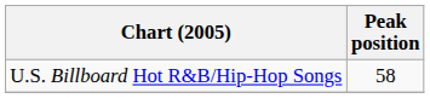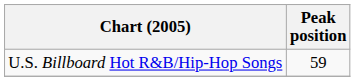 <table class="wikitable">
 <tr>
 <th>Chart (2005)</th>
 <th>Peak<br>position</th>
 </tr>
 <tr>
 <td>U.S. <em>Billboard</em> <a href='#'>Hot R&B/Hip-Hop Songs</a></td>
-<td align="center">58</td>
+<td align="center">59</td>
 </tr>
 <tr>
 </tr>
 </table>
